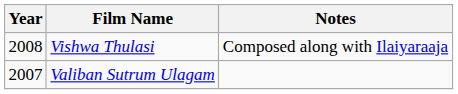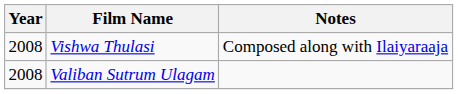 <table class="wikitable sortable" style="font-size:95%;">
 <tr>
 <th>Year</th>
 <th>Film Name</th>
 <th>Notes</th>
 </tr>
 <tr>
 <td>2008</td>
 <td><em><a href='#'>Vishwa Thulasi</a></em></td>
 <td>Composed along with <a href='#'>Ilaiyaraaja</a></td>
 </tr>
 <tr>
-<td>2007</td>
+<td>2008</td>
 <td><em><a href='#'>Valiban Sutrum Ulagam</a></em></td>
 <td></td>
 </tr>
 <tr>
 </tr>
 </table>
